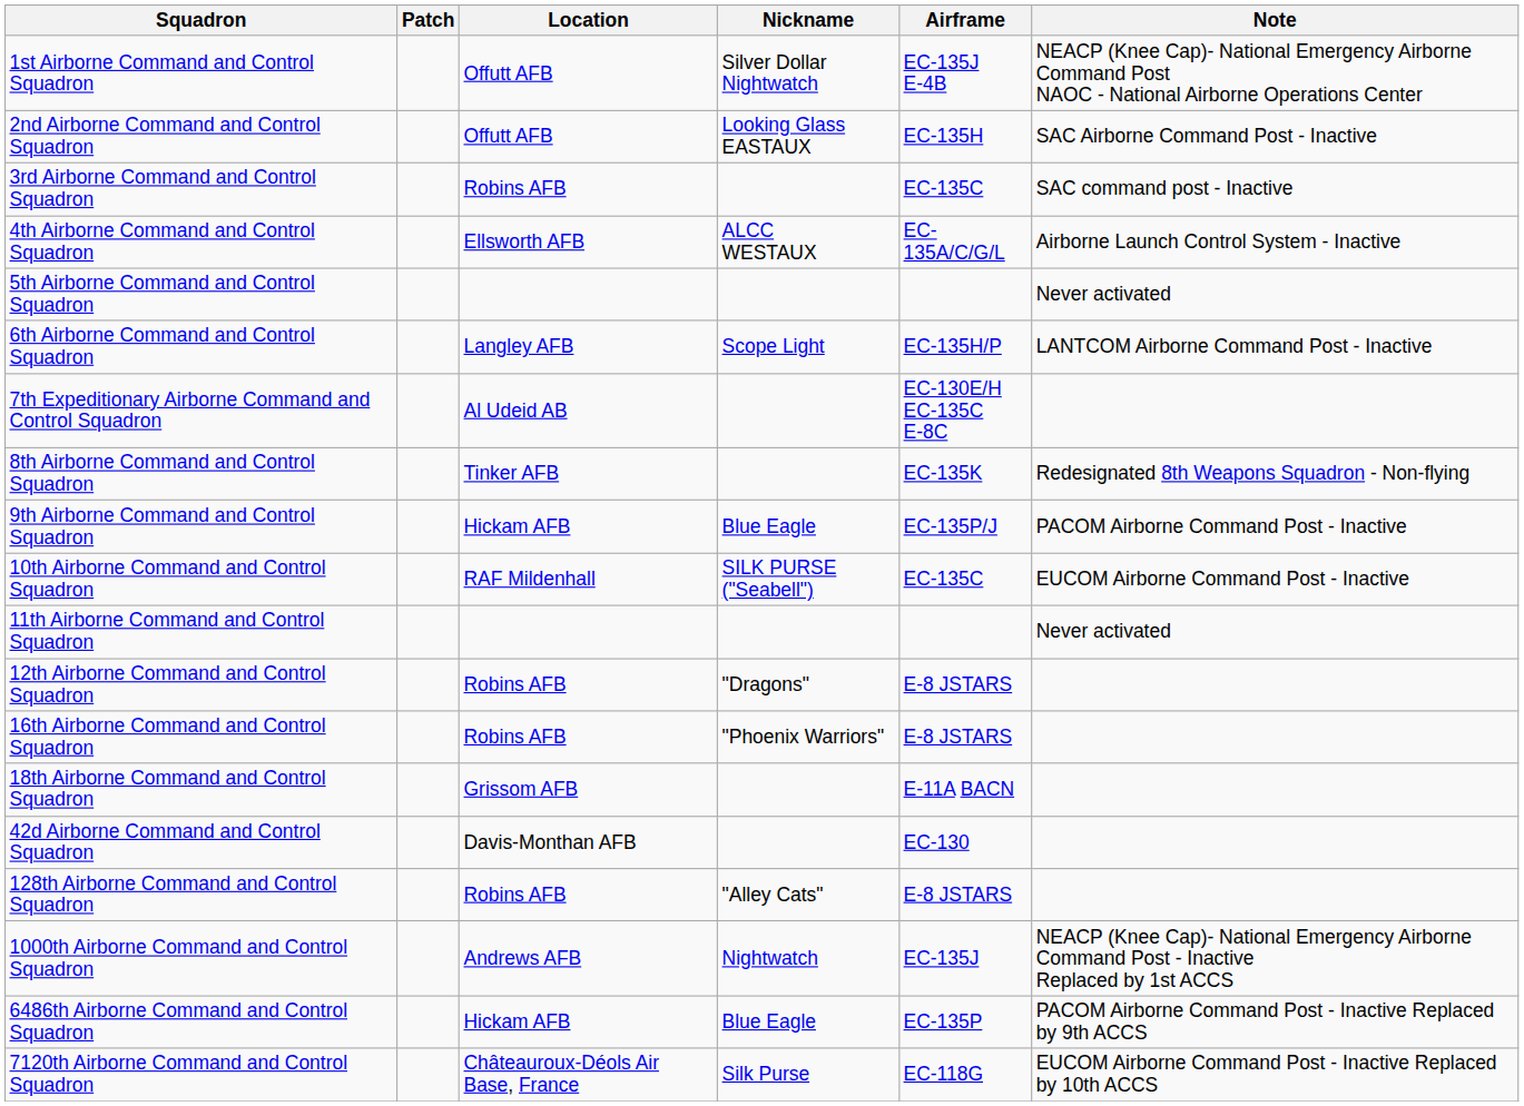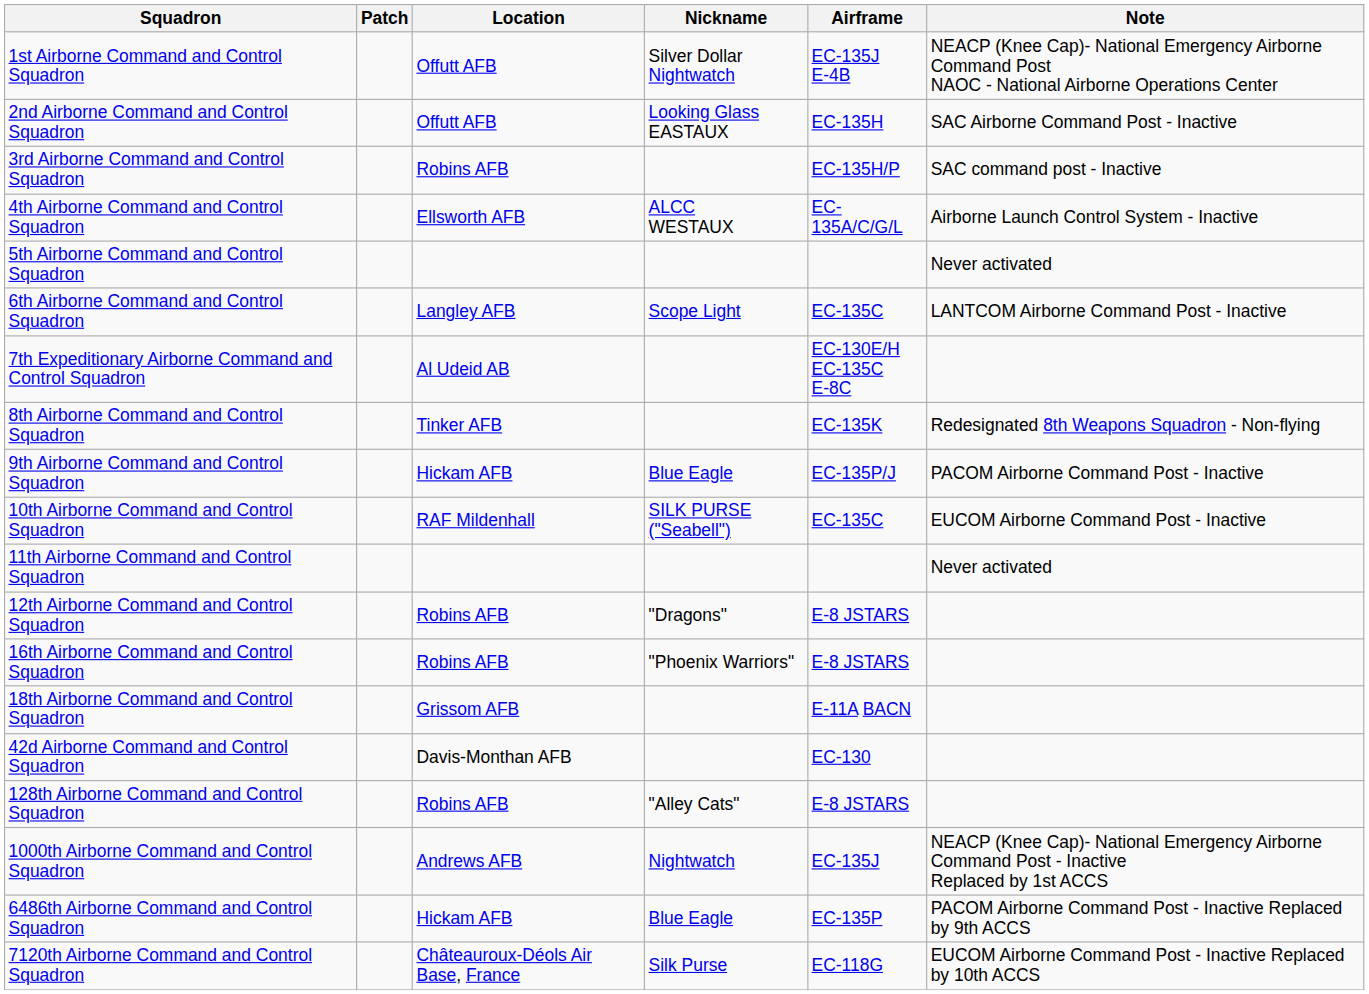 <table class="wikitable">
 <tr>
 <th>Squadron</th>
 <th>Patch</th>
 <th>Location</th>
 <th>Nickname</th>
 <th>Airframe</th>
 <th>Note</th>
 </tr>
 <tr>
 <td><a href='#'>1st Airborne Command and Control Squadron</a></td>
 <td></td>
 <td><a href='#'>Offutt AFB</a></td>
 <td>Silver Dollar   <a href='#'>Nightwatch</a></td>
 <td><a href='#'>EC-135J</a><br><a href='#'>E-4B</a></td>
 <td>NEACP (Knee Cap)- National Emergency Airborne Command Post<br>NAOC - National Airborne Operations Center</td>
 </tr>
 <tr>
 <td><a href='#'>2nd Airborne Command and Control Squadron</a></td>
 <td></td>
 <td><a href='#'>Offutt AFB</a></td>
 <td><a href='#'>Looking Glass</a><br>EASTAUX</td>
 <td><a href='#'>EC-135H</a></td>
 <td>SAC Airborne Command Post  -  Inactive</td>
 </tr>
 <tr>
 <td><a href='#'>3rd Airborne Command and Control Squadron</a></td>
 <td></td>
 <td><a href='#'>Robins AFB</a></td>
 <td></td>
-<td><a href='#'>EC-135C</a></td>
+<td><a href='#'>EC-135H/P</a></td>
 <td>SAC command post - Inactive</td>
 </tr>
 <tr>
 <td><a href='#'>4th Airborne Command and Control Squadron</a></td>
 <td></td>
 <td><a href='#'>Ellsworth AFB</a></td>
 <td><a href='#'>ALCC</a><br>WESTAUX</td>
 <td><a href='#'>EC-135A/C/G/L</a></td>
 <td>Airborne Launch Control System  -  Inactive</td>
 </tr>
 <tr>
 <td><a href='#'>5th Airborne Command and Control Squadron</a></td>
 <td></td>
 <td></td>
 <td></td>
 <td></td>
 <td>Never activated</td>
 </tr>
 <tr>
 <td><a href='#'>6th Airborne Command and Control Squadron</a></td>
 <td></td>
 <td><a href='#'>Langley AFB</a></td>
 <td><a href='#'>Scope Light</a></td>
-<td><a href='#'>EC-135H/P</a></td>
+<td><a href='#'>EC-135C</a></td>
 <td>LANTCOM Airborne Command Post  -  Inactive</td>
 </tr>
 <tr>
 <td><a href='#'>7th Expeditionary Airborne Command and Control Squadron</a></td>
 <td></td>
 <td><a href='#'>Al Udeid AB</a></td>
 <td></td>
 <td><a href='#'>EC-130E/H</a><br><a href='#'>EC-135C</a><br><a href='#'>E-8C</a></td>
 <td></td>
 </tr>
 <tr>
 <td><a href='#'>8th Airborne Command and Control Squadron</a></td>
 <td></td>
 <td><a href='#'>Tinker AFB</a></td>
 <td></td>
 <td><a href='#'>EC-135K</a></td>
 <td>Redesignated <a href='#'>8th Weapons Squadron</a>  -  Non-flying</td>
 </tr>
 <tr>
 <td><a href='#'>9th Airborne Command and Control Squadron</a></td>
 <td></td>
 <td><a href='#'>Hickam AFB</a></td>
 <td><a href='#'>Blue Eagle</a></td>
 <td><a href='#'>EC-135P/J</a></td>
 <td>PACOM Airborne Command Post - Inactive</td>
 </tr>
 <tr>
 <td><a href='#'>10th Airborne Command and Control Squadron</a></td>
 <td></td>
 <td><a href='#'>RAF Mildenhall</a></td>
 <td><a href='#'>SILK PURSE ("Seabell")</a></td>
 <td><a href='#'>EC-135C</a></td>
 <td>EUCOM  Airborne Command Post - Inactive</td>
 </tr>
 <tr>
 <td><a href='#'>11th Airborne Command and Control Squadron</a></td>
 <td></td>
 <td></td>
 <td></td>
 <td></td>
 <td>Never activated</td>
 </tr>
 <tr>
 <td><a href='#'>12th Airborne Command and Control Squadron</a></td>
 <td></td>
 <td><a href='#'>Robins AFB</a></td>
 <td>"Dragons"</td>
 <td><a href='#'>E-8 JSTARS</a></td>
 <td></td>
 </tr>
 <tr>
 <td><a href='#'>16th Airborne Command and Control Squadron</a></td>
 <td></td>
 <td><a href='#'>Robins AFB</a></td>
 <td>"Phoenix Warriors"</td>
 <td><a href='#'>E-8 JSTARS</a></td>
 <td></td>
 </tr>
 <tr>
 <td><a href='#'>18th Airborne Command and Control Squadron</a></td>
 <td></td>
 <td><a href='#'>Grissom AFB</a></td>
 <td></td>
 <td><a href='#'>E-11A</a> <a href='#'>BACN</a></td>
 <td></td>
 </tr>
 <tr>
 <td><a href='#'>42d Airborne Command and Control Squadron</a></td>
 <td></td>
 <td>Davis-Monthan AFB</td>
 <td></td>
 <td><a href='#'>EC-130</a></td>
 <td></td>
 </tr>
 <tr>
 <td><a href='#'>128th Airborne Command and Control Squadron</a></td>
 <td></td>
 <td><a href='#'>Robins AFB</a></td>
 <td>"Alley Cats"</td>
 <td><a href='#'>E-8 JSTARS</a></td>
 <td></td>
 </tr>
 <tr>
 <td><a href='#'>1000th Airborne Command and Control Squadron</a></td>
 <td></td>
 <td><a href='#'>Andrews AFB</a></td>
 <td><a href='#'>Nightwatch</a></td>
 <td><a href='#'>EC-135J</a></td>
 <td>NEACP (Knee Cap)- National Emergency Airborne Command Post - Inactive<br>Replaced by 1st ACCS</td>
 </tr>
 <tr>
 <td><a href='#'>6486th Airborne Command and Control Squadron</a></td>
 <td></td>
 <td><a href='#'>Hickam AFB</a></td>
 <td><a href='#'>Blue Eagle</a></td>
 <td><a href='#'>EC-135P</a></td>
 <td>PACOM Airborne Command Post - Inactive      Replaced by 9th ACCS</td>
 </tr>
 <tr>
 <td><a href='#'>7120th Airborne Command and Control Squadron</a></td>
 <td></td>
 <td><a href='#'>Châteauroux-Déols Air Base</a>, <a href='#'>France</a></td>
 <td><a href='#'>Silk Purse</a></td>
 <td><a href='#'>EC-118G</a></td>
 <td>EUCOM  Airborne Command Post - Inactive      Replaced by 10th ACCS</td>
 </tr>
 </table>
